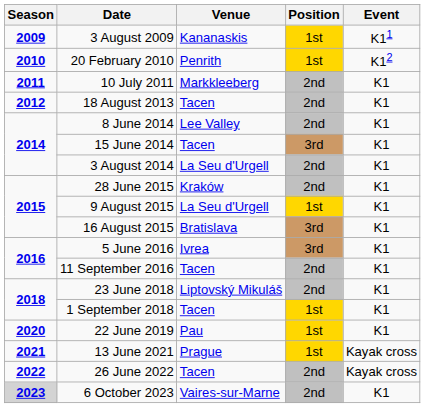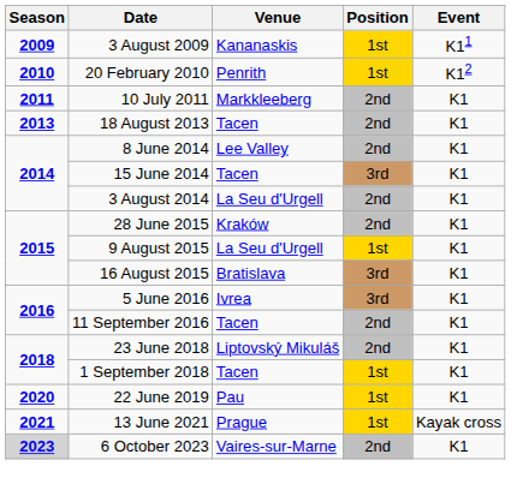 <table class="wikitable" style="text-align:center; font-size:95%;">
 <tr>
 <th>Season</th>
 <th>Date</th>
 <th>Venue</th>
 <th>Position</th>
 <th>Event</th>
 </tr>
 <tr>
 <td><strong><a href='#'>2009</a></strong></td>
 <td align=right>3 August 2009</td>
 <td align=left><a href='#'>Kananaskis</a></td>
 <td bgcolor=gold>1st</td>
 <td>K1<sup><a href='#'>1</a></sup></td>
 </tr>
 <tr>
 <td><strong><a href='#'>2010</a></strong></td>
 <td align=right>20 February 2010</td>
 <td align=left><a href='#'>Penrith</a></td>
 <td bgcolor=gold>1st</td>
 <td>K1<sup><a href='#'>2</a></sup></td>
 </tr>
 <tr>
 <td><strong><a href='#'>2011</a></strong></td>
 <td align=right>10 July 2011</td>
 <td align=left><a href='#'>Markkleeberg</a></td>
 <td bgcolor=silver>2nd</td>
 <td>K1</td>
 </tr>
 <tr>
-<td><strong><a href='#'>2012</a></strong></td>
+<td><strong><a href='#'>2013</a></strong></td>
 <td align=right>18 August 2013</td>
 <td align=left><a href='#'>Tacen</a></td>
 <td bgcolor=silver>2nd</td>
 <td>K1</td>
 </tr>
 <tr>
 <td rowspan=3><strong><a href='#'>2014</a></strong></td>
 <td align=right>8 June 2014</td>
 <td align=left><a href='#'>Lee Valley</a></td>
 <td bgcolor=silver>2nd</td>
 <td>K1</td>
 </tr>
 <tr>
 <td align=right>15 June 2014</td>
 <td align=left><a href='#'>Tacen</a></td>
 <td bgcolor=cc9966>3rd</td>
 <td>K1</td>
 </tr>
 <tr>
 <td align=right>3 August 2014</td>
 <td align=left><a href='#'>La Seu d'Urgell</a></td>
 <td bgcolor=silver>2nd</td>
 <td>K1</td>
 </tr>
 <tr>
 <td rowspan=3><strong><a href='#'>2015</a></strong></td>
 <td align=right>28 June 2015</td>
 <td align=left><a href='#'>Kraków</a></td>
 <td bgcolor=silver>2nd</td>
 <td>K1</td>
 </tr>
 <tr>
 <td align=right>9 August 2015</td>
 <td align=left><a href='#'>La Seu d'Urgell</a></td>
 <td bgcolor=gold>1st</td>
 <td>K1</td>
 </tr>
 <tr>
 <td align=right>16 August 2015</td>
 <td align=left><a href='#'>Bratislava</a></td>
 <td bgcolor=cc9966>3rd</td>
 <td>K1</td>
 </tr>
 <tr>
 <td rowspan=2><strong><a href='#'>2016</a></strong></td>
 <td align=right>5 June 2016</td>
 <td align=left><a href='#'>Ivrea</a></td>
 <td bgcolor=cc9966>3rd</td>
 <td>K1</td>
 </tr>
 <tr>
 <td align=right>11 September 2016</td>
 <td align=left><a href='#'>Tacen</a></td>
 <td bgcolor=silver>2nd</td>
 <td>K1</td>
 </tr>
 <tr>
 <td rowspan=2><strong><a href='#'>2018</a></strong></td>
 <td align=right>23 June 2018</td>
 <td align=left><a href='#'>Liptovský Mikuláš</a></td>
 <td bgcolor=silver>2nd</td>
 <td>K1</td>
 </tr>
 <tr>
 <td align=right>1 September 2018</td>
 <td align=left><a href='#'>Tacen</a></td>
 <td bgcolor=gold>1st</td>
 <td>K1</td>
 </tr>
 <tr>
 <td><strong><a href='#'>2020</a></strong></td>
 <td align=right>22 June 2019</td>
 <td align=left><a href='#'>Pau</a></td>
 <td bgcolor=gold>1st</td>
 <td>K1</td>
 </tr>
 <tr>
 <td><strong><a href='#'>2021</a></strong></td>
 <td align=right>13 June 2021</td>
 <td align=left><a href='#'>Prague</a></td>
 <td bgcolor=gold>1st</td>
 <td>Kayak cross</td>
 </tr>
 <tr>
-<td><strong><a href='#'>2022</a></strong></td>
-<td align=right>26 June 2022</td>
-<td align=left><a href='#'>Tacen</a></td>
-<td bgcolor=silver>2nd</td>
-<td>Kayak cross</td>
-</tr>
-<tr>
 <td style="background: lightgrey;"><strong><a href='#'>2023</a></strong></td>
 <td align=right>6 October 2023</td>
 <td align=left><a href='#'>Vaires-sur-Marne</a></td>
 <td bgcolor=silver>2nd</td>
 <td>K1</td>
 </tr>
 </table>
